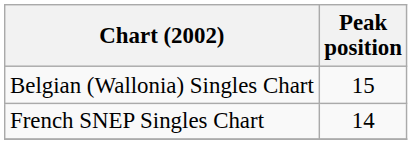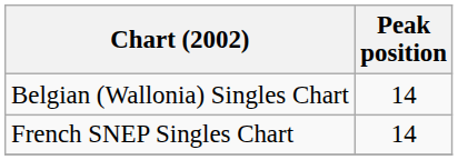 <table class="wikitable sortable">
 <tr>
 <th>Chart (2002)</th>
 <th>Peak<br>position</th>
 </tr>
 <tr>
 <td>Belgian (Wallonia) Singles Chart</td>
-<td align="center">15</td>
+<td align="center">14</td>
 </tr>
 <tr>
 <td>French SNEP Singles Chart</td>
 <td align="center">14</td>
 </tr>
 <tr>
 </tr>
 </table>
